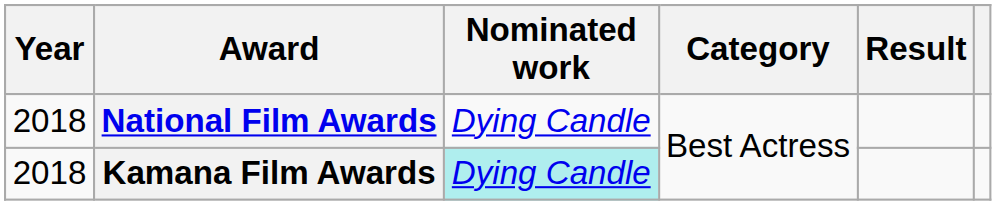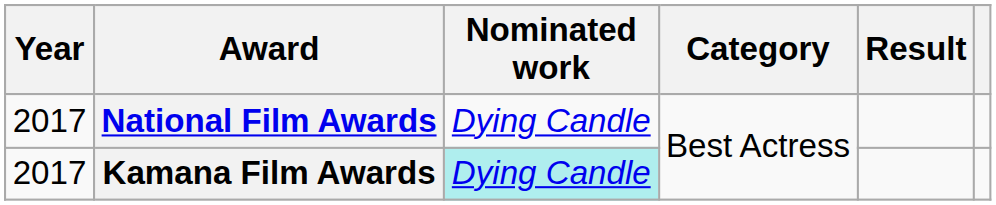 <table class="wikitable plainrowheaders">
 <tr>
 <th>Year</th>
 <th>Award</th>
 <th>Nominated<br>work</th>
 <th>Category</th>
 <th>Result</th>
 <th></th>
 </tr>
 <tr>
-<td>2018</td>
+<td>2017</td>
 <th scope="row"><a href='#'>National Film Awards</a></th>
 <td><em><a href='#'>Dying Candle</a></em></td>
 <td rowspan="2">Best Actress</td>
 <td></td>
 <td style="text-align:center;"></td>
 </tr>
 <tr>
-<td>2018</td>
+<td>2017</td>
 <th scope="row">Kamana Film Awards</th>
 <td style="background: paleturquoise;"><em><a href='#'>Dying Candle</a></em></td>
 <td></td>
 <td style="text-align:center;"></td>
 </tr>
 </table>
